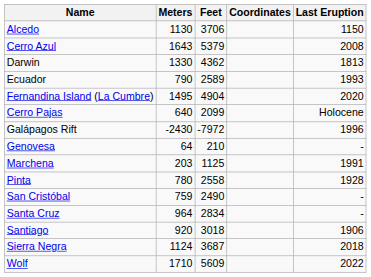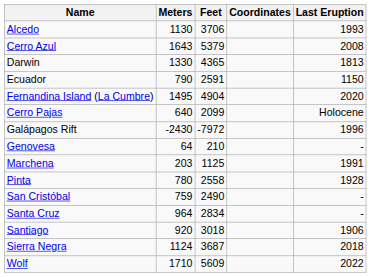 <table class="wikitable sortable">
 <tr>
 <th>Name</th>
 <th>Meters</th>
 <th>Feet</th>
 <th>Coordinates</th>
 <th>Last Eruption</th>
 </tr>
 <tr align="right">
 <td align="left"><a href='#'>Alcedo</a></td>
 <td>1130</td>
 <td>3706</td>
 <td></td>
-<td>1150</td>
+<td>1993</td>
 </tr>
 <tr align="right">
 <td align="left"><a href='#'>Cerro Azul</a></td>
 <td>1643</td>
 <td>5379</td>
 <td></td>
 <td>2008</td>
 </tr>
 <tr align="right">
 <td align="left">Darwin</td>
 <td>1330</td>
-<td>4362</td>
+<td>4365</td>
 <td></td>
 <td>1813</td>
 </tr>
 <tr align="right">
 <td align="left">Ecuador</td>
 <td>790</td>
-<td>2589</td>
+<td>2591</td>
 <td></td>
-<td>1993</td>
+<td>1150</td>
 </tr>
 <tr align="right">
 <td align="left"><a href='#'>Fernandina Island</a> (<a href='#'>La Cumbre</a>)</td>
 <td>1495</td>
 <td>4904</td>
 <td></td>
 <td>2020</td>
 </tr>
 <tr align="right">
 <td align="left"><a href='#'>Cerro Pajas</a></td>
 <td>640</td>
 <td>2099</td>
 <td></td>
 <td>Holocene</td>
 </tr>
 <tr align="right">
 <td align="left">Galápagos Rift</td>
 <td>-2430</td>
 <td>-7972</td>
 <td></td>
 <td>1996</td>
 </tr>
 <tr align="right">
 <td align="left"><a href='#'>Genovesa</a></td>
 <td>64</td>
 <td>210</td>
 <td></td>
 <td>-</td>
 </tr>
 <tr align="right">
 <td align="left"><a href='#'>Marchena</a></td>
 <td>203</td>
 <td>1125</td>
 <td></td>
 <td>1991</td>
 </tr>
 <tr align="right">
 <td align="left"><a href='#'>Pinta</a></td>
 <td>780</td>
 <td>2558</td>
 <td></td>
 <td>1928</td>
 </tr>
 <tr align="right">
 <td align="left"><a href='#'>San Cristóbal</a></td>
 <td>759</td>
 <td>2490</td>
 <td></td>
 <td>-</td>
 </tr>
 <tr align="right">
 <td align="left"><a href='#'>Santa Cruz</a></td>
 <td>964</td>
 <td>2834</td>
 <td></td>
 <td>-</td>
 </tr>
 <tr align="right">
 <td align="left"><a href='#'>Santiago</a></td>
 <td>920</td>
 <td>3018</td>
 <td></td>
 <td>1906</td>
 </tr>
 <tr align="right">
 <td align="left"><a href='#'>Sierra Negra</a></td>
 <td>1124</td>
 <td>3687</td>
 <td></td>
 <td>2018</td>
 </tr>
 <tr align="right">
 <td align="left"><a href='#'>Wolf</a></td>
 <td>1710</td>
 <td>5609</td>
 <td></td>
 <td>2022</td>
 </tr>
 </table>
